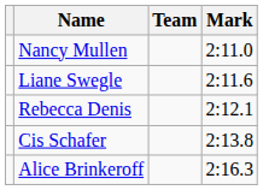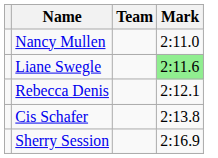 <table class=wikitable>
 <tr>
 <th></th>
 <th>Name</th>
 <th>Team</th>
 <th>Mark</th>
 </tr>
 <tr>
 <td></td>
 <td><a href='#'>Nancy Mullen</a></td>
 <td></td>
 <td>2:11.0</td>
 </tr>
 <tr>
 <td></td>
 <td><a href='#'>Liane Swegle</a></td>
 <td></td>
-<td>2:11.6</td>
+<td style="background: lightgreen;">2:11.6</td>
 </tr>
 <tr>
 <td></td>
 <td><a href='#'>Rebecca Denis</a></td>
 <td></td>
 <td>2:12.1</td>
 </tr>
 <tr>
 <td></td>
 <td><a href='#'>Cis Schafer</a></td>
 <td></td>
 <td>2:13.8</td>
 </tr>
 <tr>
 <td></td>
-<td><a href='#'>Alice Brinkeroff</a></td>
+<td><a href='#'>Sherry Session</a></td>
 <td></td>
-<td>2:16.3</td>
+<td>2:16.9</td>
 </tr>
 </table>
